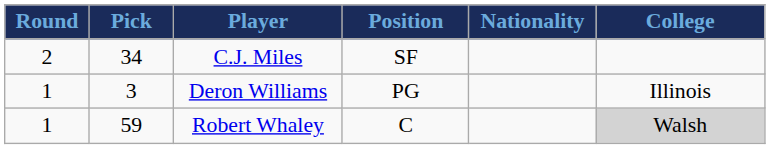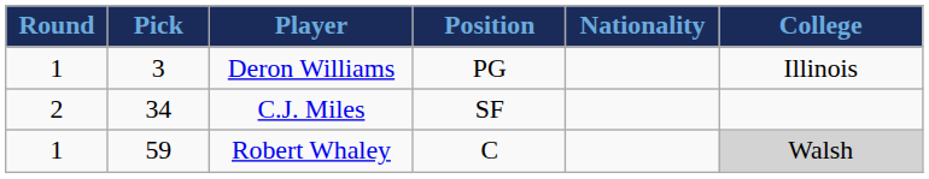 <table class="wikitable sortable sortable">
 <tr>
 <th style="background:#1A2B5A; color:#6BABDD" width="10%">Round</th>
 <th style="background:#1A2B5A; color:#6BABDD" width="10%">Pick</th>
 <th style="background:#1A2B5A; color:#6BABDD" width="20%">Player</th>
 <th style="background:#1A2B5A; color:#6BABDD" width="15%">Position</th>
 <th style="background:#1A2B5A; color:#6BABDD" width="15%">Nationality</th>
 <th style="background:#1A2B5A; color:#6BABDD" width="20%">College</th>
+</tr>
+<tr style="text-align: center">
+<td>1</td>
+<td>3</td>
+<td><a href='#'>Deron Williams</a></td>
+<td>PG</td>
+<td></td>
+<td>Illinois</td>
 </tr>
 <tr style="text-align: center">
 <td>2</td>
 <td>34</td>
 <td><a href='#'>C.J. Miles</a></td>
 <td>SF</td>
 <td></td>
 <td></td>
 </tr>
 <tr style="text-align: center">
 <td>1</td>
-<td>3</td>
-<td><a href='#'>Deron Williams</a></td>
-<td>PG</td>
-<td></td>
-<td>Illinois</td>
-</tr>
-<tr style="text-align: center">
-<td>1</td>
 <td>59</td>
 <td><a href='#'>Robert Whaley</a></td>
 <td>C</td>
 <td></td>
 <td style="background: lightgrey;">Walsh</td>
 </tr>
 </table>
